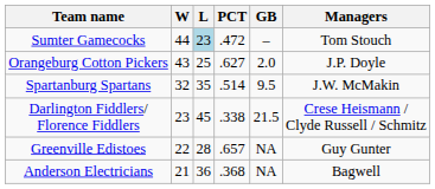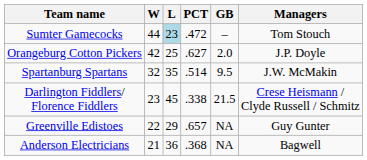 <table class="wikitable">
 <tr>
 <th>Team name</th>
 <th>W</th>
 <th>L</th>
 <th>PCT</th>
 <th>GB</th>
 <th>Managers</th>
 </tr>
 <tr align=center>
 <td><a href='#'>Sumter Gamecocks</a></td>
 <td>44</td>
 <td style="background: lightblue;">23</td>
 <td>.472</td>
 <td>–</td>
 <td>Tom Stouch</td>
 </tr>
 <tr align=center>
 <td><a href='#'>Orangeburg Cotton Pickers</a></td>
-<td>43</td>
+<td>42</td>
 <td>25</td>
 <td>.627</td>
 <td>2.0</td>
 <td>J.P. Doyle</td>
 </tr>
 <tr align=center>
 <td><a href='#'>Spartanburg Spartans</a></td>
 <td>32</td>
 <td>35</td>
 <td>.514</td>
 <td>9.5</td>
 <td>J.W. McMakin</td>
 </tr>
 <tr align=center>
 <td><a href='#'>Darlington Fiddlers</a>/<br><a href='#'>Florence Fiddlers</a></td>
 <td>23</td>
 <td>45</td>
 <td>.338</td>
 <td>21.5</td>
 <td><a href='#'>Crese Heismann</a> /<br>Clyde Russell / Schmitz</td>
 </tr>
 <tr align=center>
 <td><a href='#'>Greenville Edistoes</a></td>
 <td>22</td>
-<td>28</td>
+<td>29</td>
 <td>.657</td>
 <td>NA</td>
 <td>Guy Gunter</td>
 </tr>
 <tr align=center>
 <td><a href='#'>Anderson Electricians</a></td>
 <td>21</td>
 <td>36</td>
 <td>.368</td>
 <td>NA</td>
 <td>Bagwell</td>
 </tr>
 </table>
